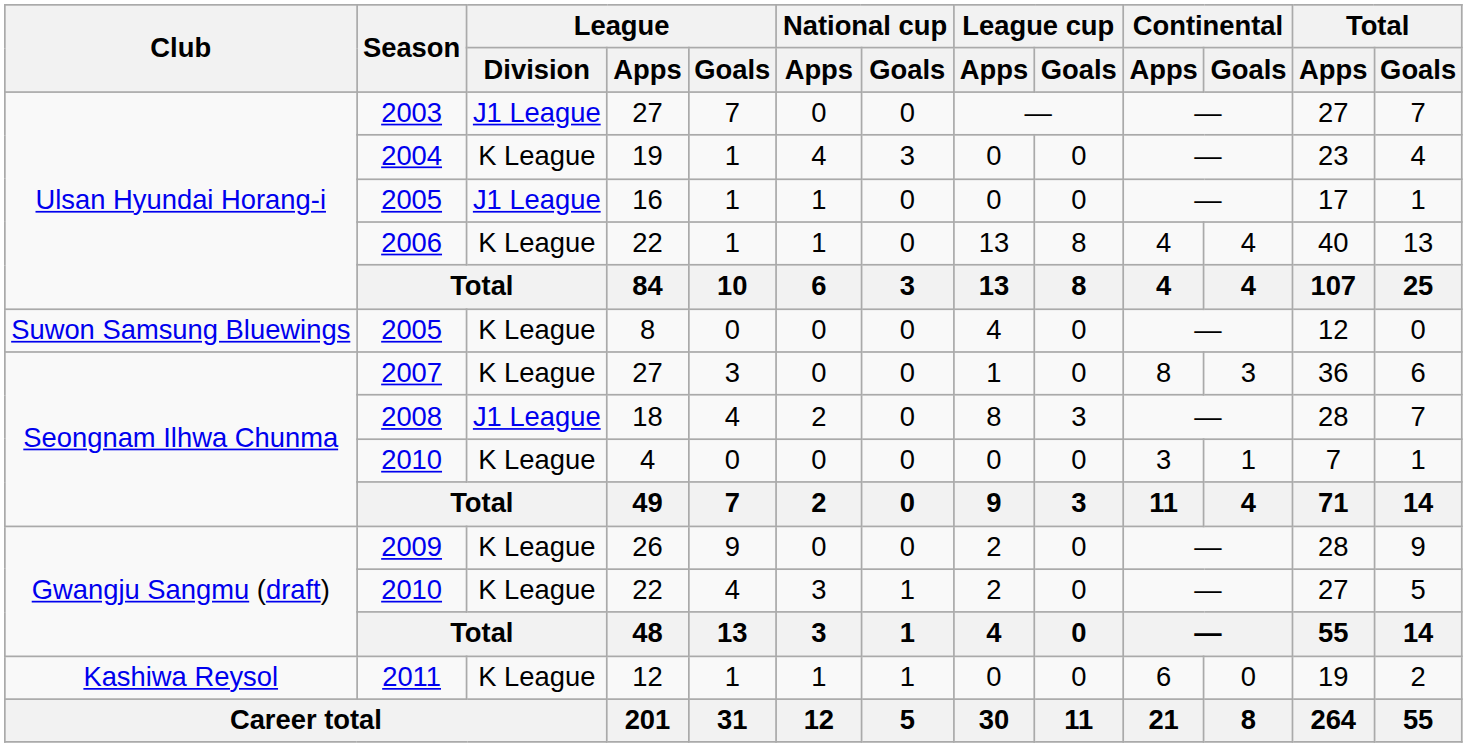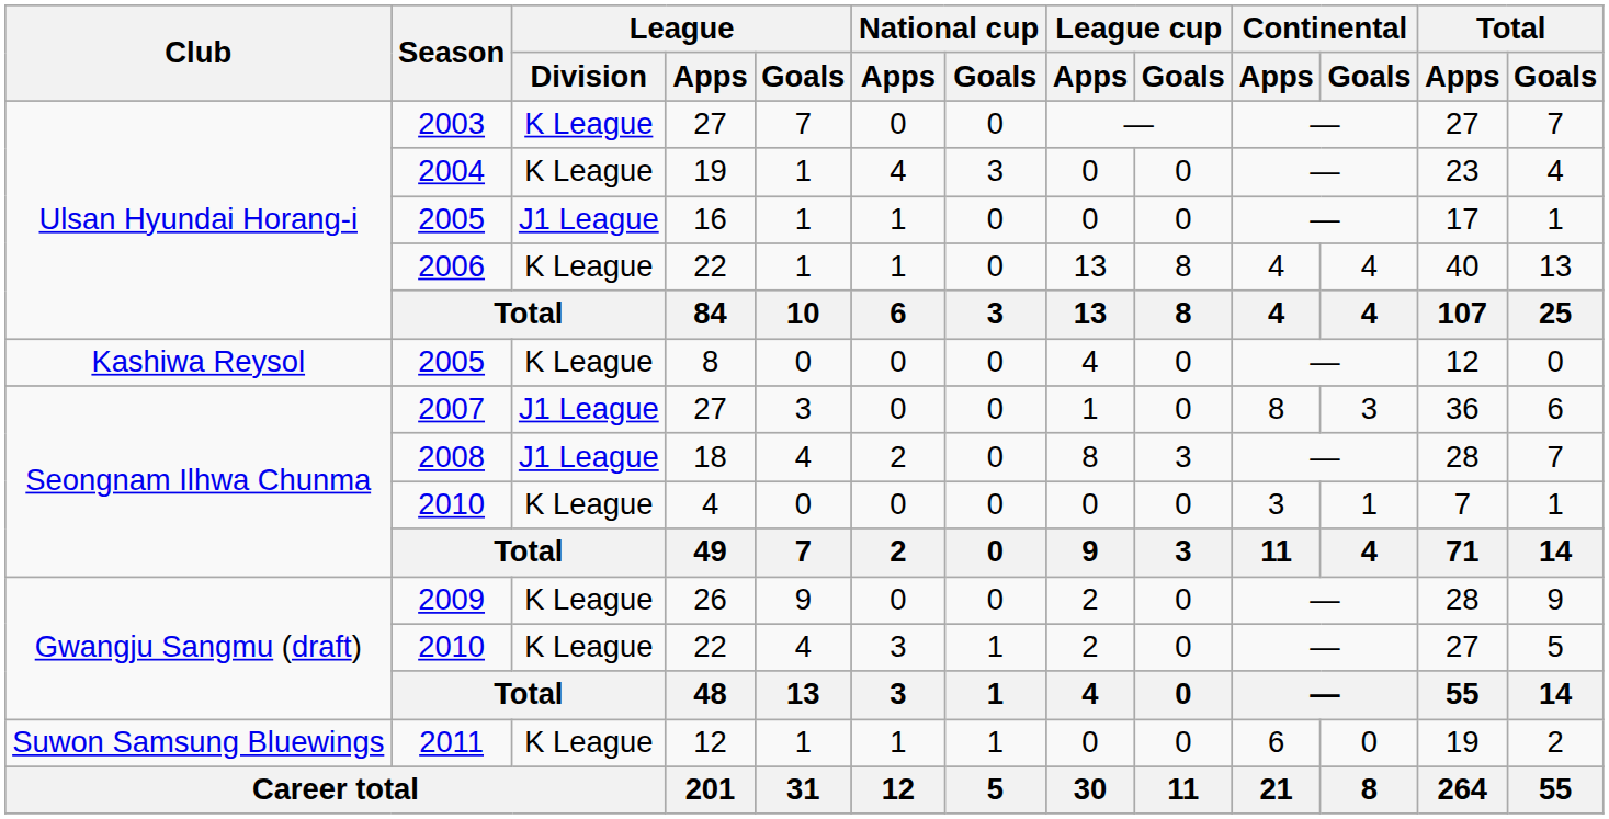 <table class="wikitable" style="text-align:center">
 <tr>
 <th rowspan=2>Club</th>
 <th rowspan=2>Season</th>
 <th colspan=3>League</th>
 <th colspan=2>National cup</th>
 <th colspan=2>League cup</th>
 <th colspan=2>Continental</th>
 <th colspan=2>Total</th>
 </tr>
 <tr>
 <th>Division</th>
 <th>Apps</th>
 <th>Goals</th>
 <th>Apps</th>
 <th>Goals</th>
 <th>Apps</th>
 <th>Goals</th>
 <th>Apps</th>
 <th>Goals</th>
 <th>Apps</th>
 <th>Goals</th>
 </tr>
 <tr>
 <td rowspan="5"><a href='#'>Ulsan Hyundai Horang-i</a></td>
 <td><a href='#'>2003</a></td>
-<td><a href='#'>J1 League</a></td>
+<td><a href='#'>K League</a></td>
 <td>27</td>
 <td>7</td>
 <td>0</td>
 <td>0</td>
 <td colspan="2">—</td>
 <td colspan="2">—</td>
 <td>27</td>
 <td>7</td>
 </tr>
 <tr>
 <td><a href='#'>2004</a></td>
 <td>K League</td>
 <td>19</td>
 <td>1</td>
 <td>4</td>
 <td>3</td>
 <td>0</td>
 <td>0</td>
 <td colspan="2">—</td>
 <td>23</td>
 <td>4</td>
 </tr>
 <tr>
 <td><a href='#'>2005</a></td>
 <td><a href='#'>J1 League</a></td>
 <td>16</td>
 <td>1</td>
 <td>1</td>
 <td>0</td>
 <td>0</td>
 <td>0</td>
 <td colspan="2">—</td>
 <td>17</td>
 <td>1</td>
 </tr>
 <tr>
 <td><a href='#'>2006</a></td>
 <td>K League</td>
 <td>22</td>
 <td>1</td>
 <td>1</td>
 <td>0</td>
 <td>13</td>
 <td>8</td>
 <td>4</td>
 <td>4</td>
 <td>40</td>
 <td>13</td>
 </tr>
 <tr>
 <th colspan=2>Total</th>
 <th>84</th>
 <th>10</th>
 <th>6</th>
 <th>3</th>
 <th>13</th>
 <th>8</th>
 <th>4</th>
 <th>4</th>
 <th>107</th>
 <th>25</th>
 </tr>
 <tr>
-<td><a href='#'>Suwon Samsung Bluewings</a></td>
+<td><a href='#'>Kashiwa Reysol</a></td>
 <td><a href='#'>2005</a></td>
 <td>K League</td>
 <td>8</td>
 <td>0</td>
 <td>0</td>
 <td>0</td>
 <td>4</td>
 <td>0</td>
 <td colspan="2">—</td>
 <td>12</td>
 <td>0</td>
 </tr>
 <tr>
 <td rowspan="4"><a href='#'>Seongnam Ilhwa Chunma</a></td>
 <td><a href='#'>2007</a></td>
-<td>K League</td>
+<td><a href='#'>J1 League</a></td>
 <td>27</td>
 <td>3</td>
 <td>0</td>
 <td>0</td>
 <td>1</td>
 <td>0</td>
 <td>8</td>
 <td>3</td>
 <td>36</td>
 <td>6</td>
 </tr>
 <tr>
 <td><a href='#'>2008</a></td>
 <td><a href='#'>J1 League</a></td>
 <td>18</td>
 <td>4</td>
 <td>2</td>
 <td>0</td>
 <td>8</td>
 <td>3</td>
 <td colspan="2">—</td>
 <td>28</td>
 <td>7</td>
 </tr>
 <tr>
 <td><a href='#'>2010</a></td>
 <td>K League</td>
 <td>4</td>
 <td>0</td>
 <td>0</td>
 <td>0</td>
 <td>0</td>
 <td>0</td>
 <td>3</td>
 <td>1</td>
 <td>7</td>
 <td>1</td>
 </tr>
 <tr>
 <th colspan=2>Total</th>
 <th>49</th>
 <th>7</th>
 <th>2</th>
 <th>0</th>
 <th>9</th>
 <th>3</th>
 <th>11</th>
 <th>4</th>
 <th>71</th>
 <th>14</th>
 </tr>
 <tr>
 <td rowspan="3"><a href='#'>Gwangju Sangmu</a> (<a href='#'>draft</a>)</td>
 <td><a href='#'>2009</a></td>
 <td>K League</td>
 <td>26</td>
 <td>9</td>
 <td>0</td>
 <td>0</td>
 <td>2</td>
 <td>0</td>
 <td colspan="2">—</td>
 <td>28</td>
 <td>9</td>
 </tr>
 <tr>
 <td><a href='#'>2010</a></td>
 <td>K League</td>
 <td>22</td>
 <td>4</td>
 <td>3</td>
 <td>1</td>
 <td>2</td>
 <td>0</td>
 <td colspan="2">—</td>
 <td>27</td>
 <td>5</td>
 </tr>
 <tr>
 <th colspan=2>Total</th>
 <th>48</th>
 <th>13</th>
 <th>3</th>
 <th>1</th>
 <th>4</th>
 <th>0</th>
 <th colspan="2">—</th>
 <th>55</th>
 <th>14</th>
 </tr>
 <tr>
-<td><a href='#'>Kashiwa Reysol</a></td>
+<td><a href='#'>Suwon Samsung Bluewings</a></td>
 <td><a href='#'>2011</a></td>
 <td>K League</td>
 <td>12</td>
 <td>1</td>
 <td>1</td>
 <td>1</td>
 <td>0</td>
 <td>0</td>
 <td>6</td>
 <td>0</td>
 <td>19</td>
 <td>2</td>
 </tr>
 <tr>
 <th colspan=3>Career total</th>
 <th>201</th>
 <th>31</th>
 <th>12</th>
 <th>5</th>
 <th>30</th>
 <th>11</th>
 <th>21</th>
 <th>8</th>
 <th>264</th>
 <th>55</th>
 </tr>
 </table>
